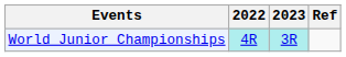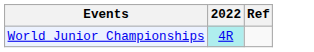 <table style='font-size: 90%; text-align:center;' class='wikitable'>
 <tr>
 <th>Events</th>
 <th>2022</th>
-<th>2023</th>
 <th>Ref</th>
 </tr>
 <tr>
 <td bgcolor="#ECF2FF"; align="left"><a href='#'>World Junior Championships</a></td>
 <td bgcolor=AFEEEE><a href='#'>4R</a></td>
-<td bgcolor=AFEEEE><a href='#'>3R</a></td>
 <td></td>
 </tr>
 </table>
